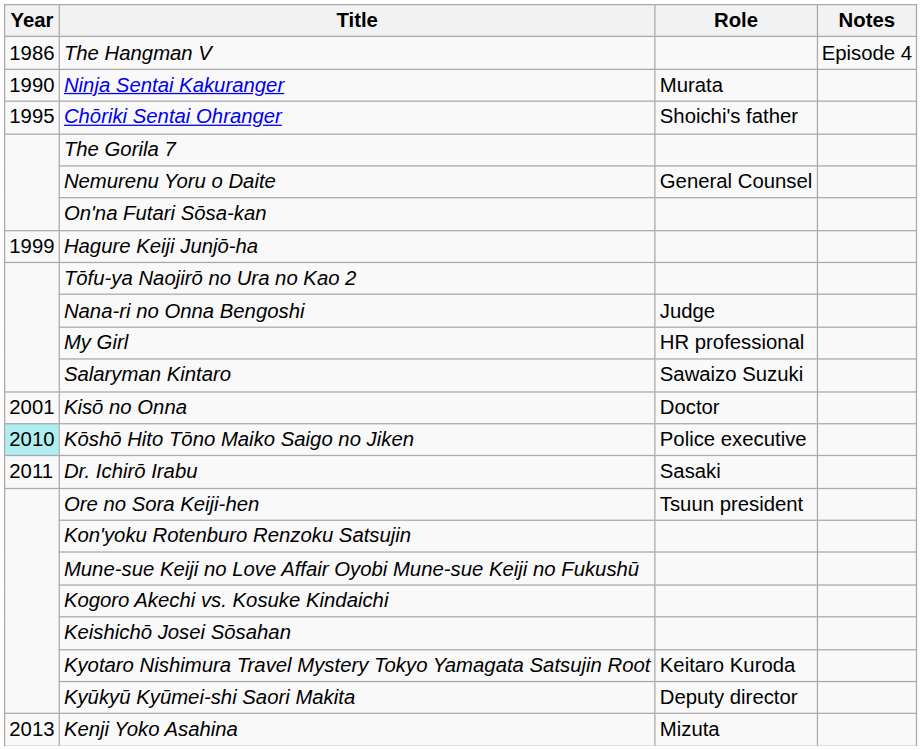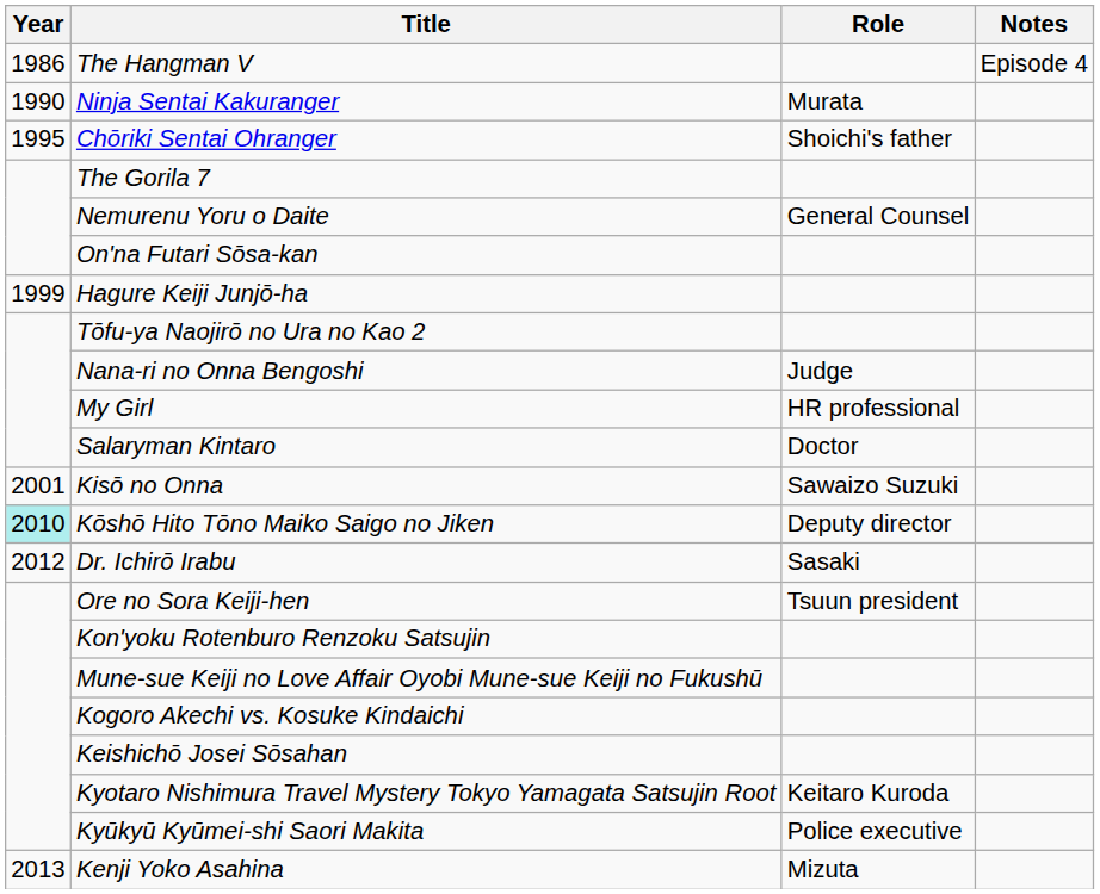 <table class="wikitable">
 <tr>
 <th>Year</th>
 <th>Title</th>
 <th>Role</th>
 <th>Notes</th>
 </tr>
 <tr>
 <td>1986</td>
 <td><em>The Hangman V</em></td>
 <td></td>
 <td>Episode 4</td>
 </tr>
 <tr>
 <td>1990</td>
 <td><em><a href='#'>Ninja Sentai Kakuranger</a></em></td>
 <td>Murata</td>
 <td></td>
 </tr>
 <tr>
 <td>1995</td>
 <td><em><a href='#'>Chōriki Sentai Ohranger</a></em></td>
 <td>Shoichi's father</td>
 <td></td>
 </tr>
 <tr>
 <td rowspan="3"></td>
 <td><em>The Gorila 7</em></td>
 <td></td>
 <td></td>
 </tr>
 <tr>
 <td><em>Nemurenu Yoru o Daite</em></td>
 <td>General Counsel</td>
 <td></td>
 </tr>
 <tr>
 <td><em>On'na Futari Sōsa-kan</em></td>
 <td></td>
 <td></td>
 </tr>
 <tr>
 <td>1999</td>
 <td><em>Hagure Keiji Junjō-ha</em></td>
 <td></td>
 <td></td>
 </tr>
 <tr>
 <td rowspan="4"></td>
 <td><em>Tōfu-ya Naojirō no Ura no Kao 2</em></td>
 <td></td>
 <td></td>
 </tr>
 <tr>
 <td><em>Nana-ri no Onna Bengoshi</em></td>
 <td>Judge</td>
 <td></td>
 </tr>
 <tr>
 <td><em>My Girl</em></td>
 <td>HR professional</td>
 <td></td>
 </tr>
 <tr>
 <td><em>Salaryman Kintaro</em></td>
-<td>Sawaizo Suzuki</td>
+<td>Doctor</td>
 <td></td>
 </tr>
 <tr>
 <td>2001</td>
 <td><em>Kisō no Onna</em></td>
-<td>Doctor</td>
+<td>Sawaizo Suzuki</td>
 <td></td>
 </tr>
 <tr>
 <td style="background: paleturquoise;">2010</td>
 <td><em>Kōshō Hito Tōno Maiko Saigo no Jiken</em></td>
-<td>Police executive</td>
+<td>Deputy director</td>
 <td></td>
 </tr>
 <tr>
-<td>2011</td>
+<td>2012</td>
 <td><em>Dr. Ichirō Irabu</em></td>
 <td>Sasaki</td>
 <td></td>
 </tr>
 <tr>
 <td rowspan="7"></td>
 <td><em>Ore no Sora Keiji-hen</em></td>
 <td>Tsuun president</td>
 <td></td>
 </tr>
 <tr>
 <td><em>Kon'yoku Rotenburo Renzoku Satsujin</em></td>
 <td></td>
 <td></td>
 </tr>
 <tr>
 <td><em>Mune-sue Keiji no Love Affair Oyobi Mune-sue Keiji no Fukushū</em></td>
 <td></td>
 <td></td>
 </tr>
 <tr>
 <td><em>Kogoro Akechi vs. Kosuke Kindaichi</em></td>
 <td></td>
 <td></td>
 </tr>
 <tr>
 <td><em>Keishichō Josei Sōsahan</em></td>
 <td></td>
 <td></td>
 </tr>
 <tr>
 <td><em>Kyotaro Nishimura Travel Mystery Tokyo Yamagata Satsujin Root</em></td>
 <td>Keitaro Kuroda</td>
 <td></td>
 </tr>
 <tr>
 <td><em>Kyūkyū Kyūmei-shi Saori Makita</em></td>
-<td>Deputy director</td>
+<td>Police executive</td>
 <td></td>
 </tr>
 <tr>
 <td>2013</td>
 <td><em>Kenji Yoko Asahina</em></td>
 <td>Mizuta</td>
 <td></td>
 </tr>
 </table>
